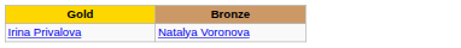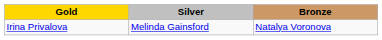 <table class="wikitable" style="text-align:left">
 <tr align="center">
 <td width=200 bgcolor=gold><strong>Gold</strong></td>
+<td width=200 bgcolor=silver><strong>Silver</strong></td>
 <td width=200 bgcolor=CC9966><strong>Bronze</strong></td>
 </tr>
 <tr>
 <td><a href='#'>Irina Privalova</a><br><em></em></td>
+<td><a href='#'>Melinda Gainsford</a><br><em></em></td>
 <td><a href='#'>Natalya Voronova</a><br><em></em></td>
 </tr>
 </table>
